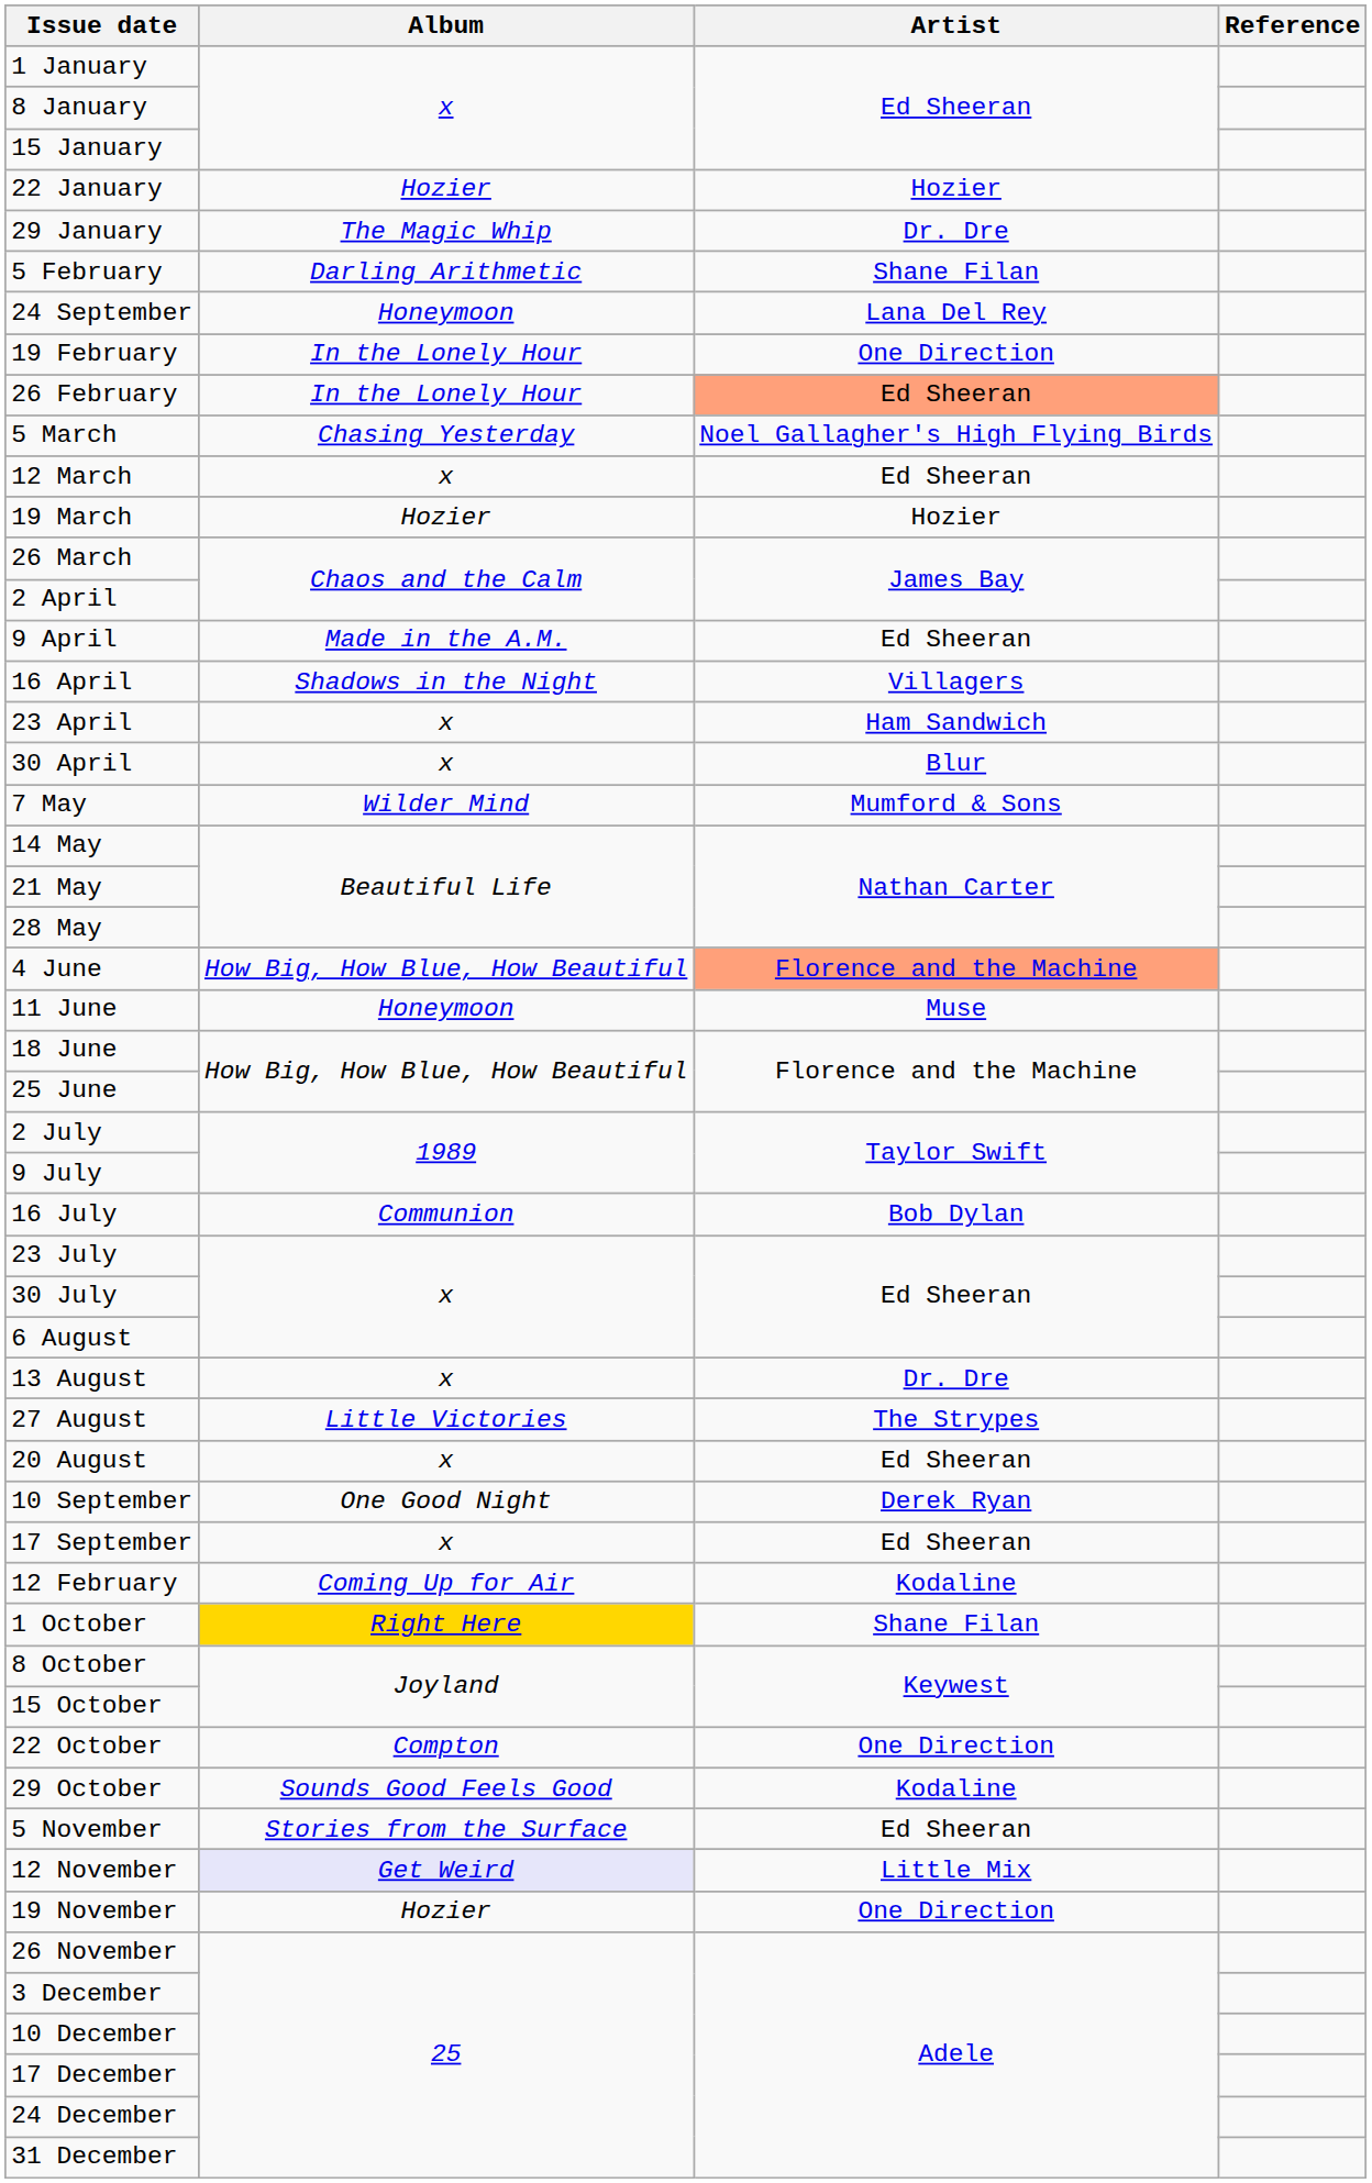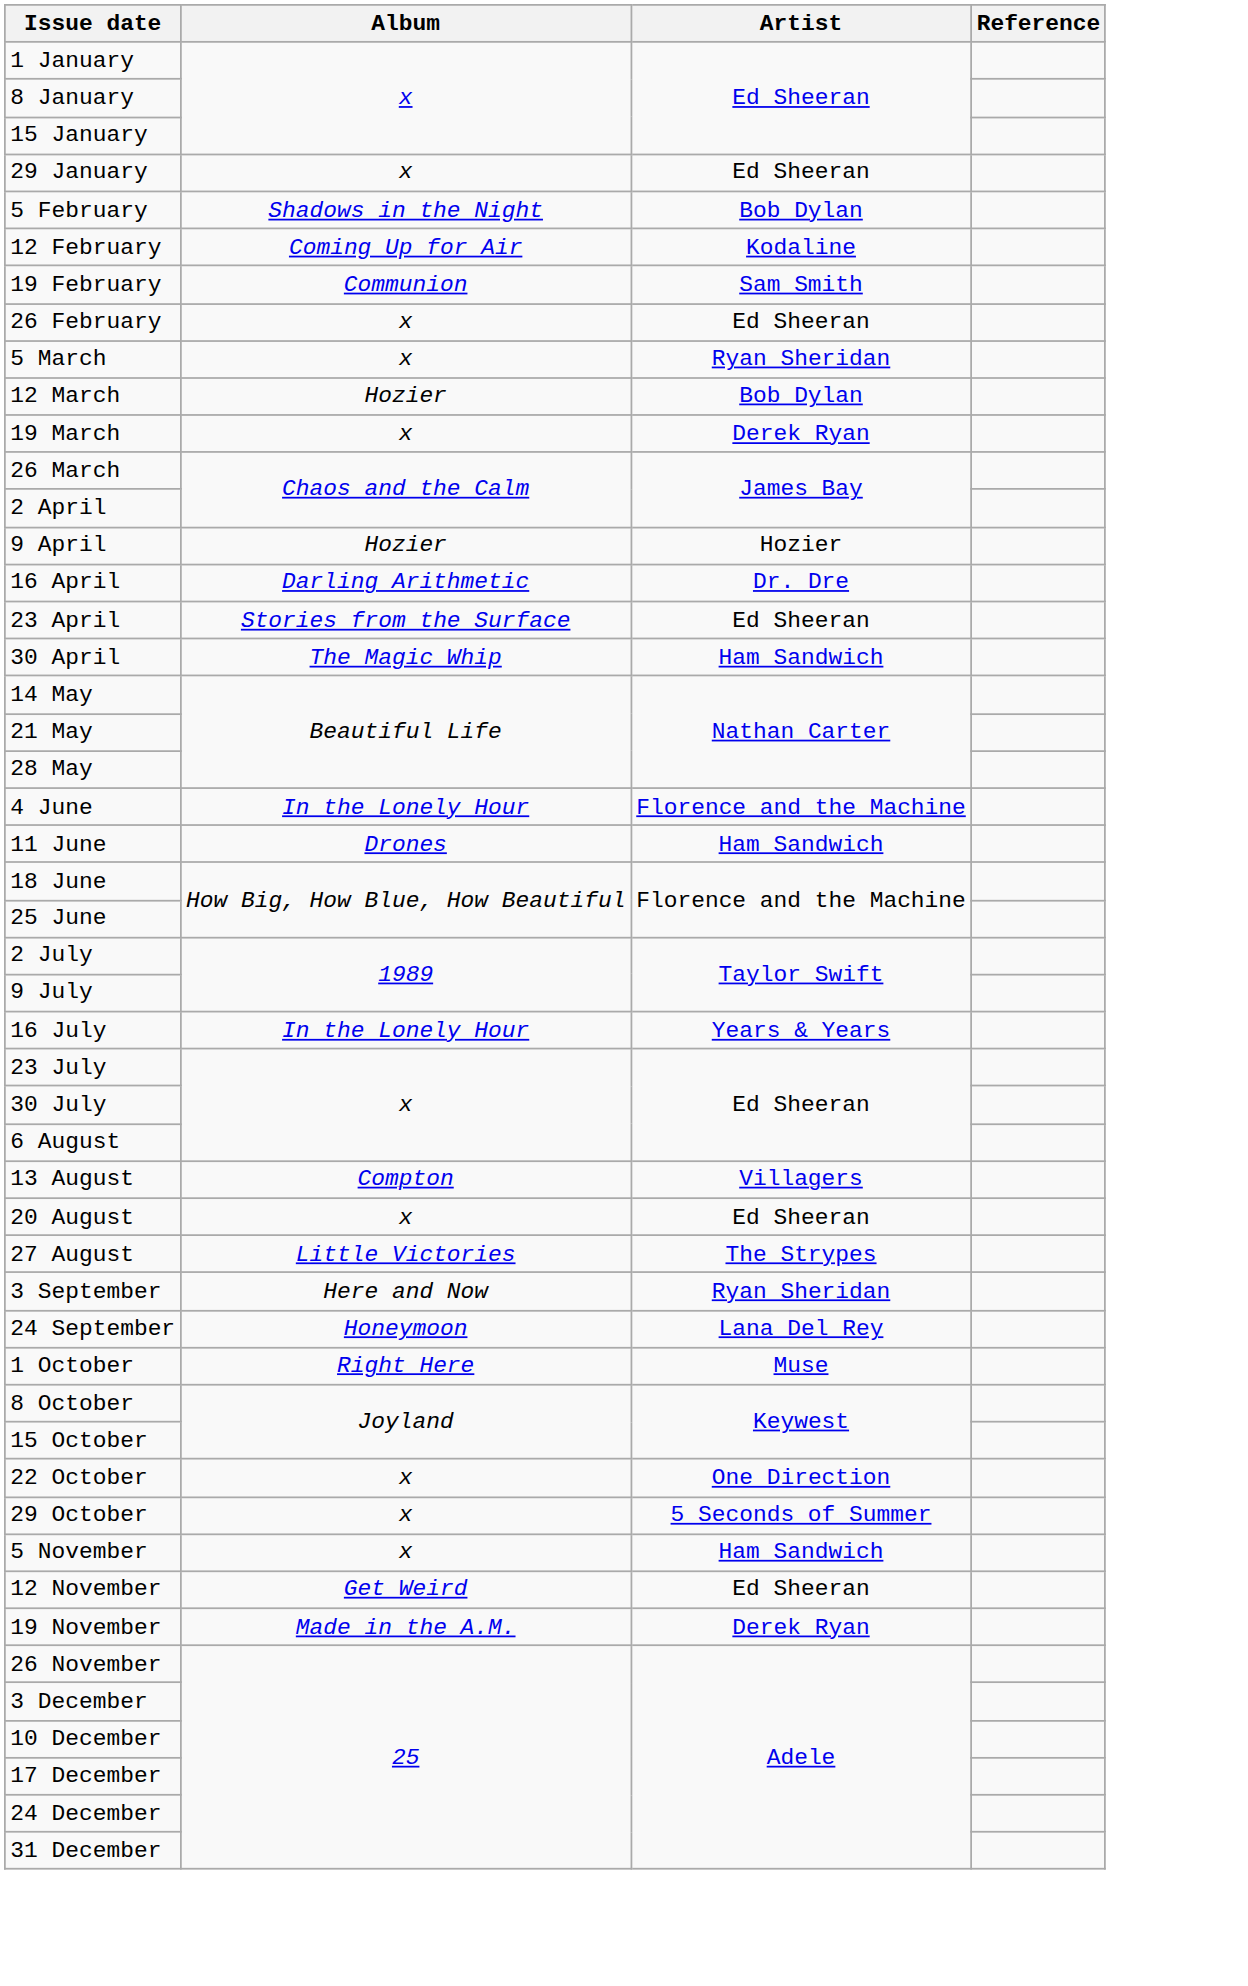 <table class="wikitable">
 <tr>
 <th>Issue date</th>
 <th>Album</th>
 <th>Artist</th>
 <th>Reference</th>
 </tr>
 <tr>
 <td>1 January</td>
 <td align="center" rowspan="3"><em><a href='#'>x</a></em></td>
 <td align="center" rowspan="3"><a href='#'>Ed Sheeran</a></td>
 <td align="center"></td>
 </tr>
 <tr>
 <td>8 January</td>
 <td align="center"></td>
 </tr>
 <tr>
 <td>15 January</td>
 <td align="center"></td>
 </tr>
 <tr>
-<td>22 January</td>
-<td align="center"><em><a href='#'>Hozier</a></em></td>
-<td align="center"><a href='#'>Hozier</a></td>
-<td align="center"></td>
-</tr>
-<tr>
 <td>29 January</td>
-<td align="center"><em><a href='#'>The Magic Whip</a></em></td>
-<td align="center"><a href='#'>Dr. Dre</a></td>
-<td align="center"></td>
-</tr>
-<tr>
-<td>5 February</td>
-<td align="center"><em><a href='#'>Darling Arithmetic</a></em></td>
-<td align="center"><a href='#'>Shane Filan</a></td>
-<td align="center"></td>
-</tr>
-<tr>
-<td>24 September</td>
-<td align="center"><em><a href='#'>Honeymoon</a></em></td>
-<td align="center"><a href='#'>Lana Del Rey</a></td>
-<td align="center"></td>
-</tr>
-<tr>
-<td>19 February</td>
-<td align="center"><em><a href='#'>In the Lonely Hour</a></em></td>
-<td align="center"><a href='#'>One Direction</a></td>
-<td align="center"></td>
-</tr>
-<tr>
-<td>26 February</td>
-<td align="center"><em><a href='#'>In the Lonely Hour</a></em></td>
-<td align="center" style="background: lightsalmon;">Ed Sheeran</td>
-<td align="center"></td>
-</tr>
-<tr>
-<td>5 March</td>
-<td align="center"><em><a href='#'>Chasing Yesterday</a></em></td>
-<td align="center"><a href='#'>Noel Gallagher's High Flying Birds</a></td>
-<td align="center"></td>
-</tr>
-<tr>
-<td>12 March</td>
 <td align="center"><em>x</em></td>
 <td align="center">Ed Sheeran</td>
 <td align="center"></td>
 </tr>
 <tr>
+<td>5 February</td>
+<td align="center"><em><a href='#'>Shadows in the Night</a></em></td>
+<td align="center"><a href='#'>Bob Dylan</a></td>
+<td align="center"></td>
+</tr>
+<tr>
+<td>12 February</td>
+<td align="center"><em><a href='#'>Coming Up for Air</a></em></td>
+<td align="center"><a href='#'>Kodaline</a></td>
+<td align="center"></td>
+</tr>
+<tr>
+<td>19 February</td>
+<td align="center"><em><a href='#'>Communion</a></em></td>
+<td align="center"><a href='#'>Sam Smith</a></td>
+<td align="center"></td>
+</tr>
+<tr>
+<td>26 February</td>
+<td align="center"><em>x</em></td>
+<td align="center">Ed Sheeran</td>
+<td align="center"></td>
+</tr>
+<tr>
+<td>5 March</td>
+<td align="center"><em>x</em></td>
+<td align="center"><a href='#'>Ryan Sheridan</a></td>
+<td align="center"></td>
+</tr>
+<tr>
+<td>12 March</td>
+<td align="center"><em>Hozier</em></td>
+<td align="center"><a href='#'>Bob Dylan</a></td>
+<td align="center"></td>
+</tr>
+<tr>
 <td>19 March</td>
-<td align="center"><em>Hozier</em></td>
-<td align="center">Hozier</td>
+<td align="center"><em>x</em></td>
+<td align="center"><a href='#'>Derek Ryan</a></td>
 <td align="center"></td>
 </tr>
 <tr>
 <td>26 March</td>
 <td align="center" rowspan="2"><em><a href='#'>Chaos and the Calm</a></em></td>
 <td align="center" rowspan="2"><a href='#'>James Bay</a></td>
 <td align="center"></td>
 </tr>
 <tr>
 <td>2 April</td>
 <td align="center"></td>
 </tr>
 <tr>
 <td>9 April</td>
-<td align="center"><em><a href='#'>Made in the A.M.</a></em></td>
+<td align="center"><em>Hozier</em></td>
+<td align="center">Hozier</td>
+<td align="center"></td>
+</tr>
+<tr>
+<td>16 April</td>
+<td align="center"><em><a href='#'>Darling Arithmetic</a></em></td>
+<td align="center"><a href='#'>Dr. Dre</a></td>
+<td align="center"></td>
+</tr>
+<tr>
+<td>23 April</td>
+<td align="center"><em><a href='#'>Stories from the Surface</a></em></td>
 <td align="center">Ed Sheeran</td>
 <td align="center"></td>
 </tr>
 <tr>
-<td>16 April</td>
-<td align="center"><em><a href='#'>Shadows in the Night</a></em></td>
-<td align="center"><a href='#'>Villagers</a></td>
-<td align="center"></td>
-</tr>
-<tr>
-<td>23 April</td>
-<td align="center"><em>x</em></td>
+<td>30 April</td>
+<td align="center"><em><a href='#'>The Magic Whip</a></em></td>
 <td align="center"><a href='#'>Ham Sandwich</a></td>
-<td align="center"></td>
-</tr>
-<tr>
-<td>30 April</td>
-<td align="center"><em>x</em></td>
-<td align="center"><a href='#'>Blur</a></td>
-<td align="center"></td>
-</tr>
-<tr>
-<td>7 May</td>
-<td align="center"><em><a href='#'>Wilder Mind</a></em></td>
-<td align="center"><a href='#'>Mumford & Sons</a></td>
 <td align="center"></td>
 </tr>
 <tr>
 <td>14 May</td>
 <td align="center" rowspan="3"><em>Beautiful Life</em></td>
 <td align="center" rowspan="3"><a href='#'>Nathan Carter</a></td>
 <td align="center"></td>
 </tr>
 <tr>
 <td>21 May</td>
 <td align="center"></td>
 </tr>
 <tr>
 <td>28 May</td>
 <td align="center"></td>
 </tr>
 <tr>
 <td>4 June</td>
-<td align="center"><em><a href='#'>How Big, How Blue, How Beautiful</a></em></td>
-<td align="center" style="background: lightsalmon;"><a href='#'>Florence and the Machine</a></td>
+<td align="center"><em><a href='#'>In the Lonely Hour</a></em></td>
+<td align="center"><a href='#'>Florence and the Machine</a></td>
 <td align="center"></td>
 </tr>
 <tr>
 <td>11 June</td>
-<td align="center"><em><a href='#'>Honeymoon</a></em></td>
-<td align="center"><a href='#'>Muse</a></td>
+<td align="center"><em><a href='#'>Drones</a></em></td>
+<td align="center"><a href='#'>Ham Sandwich</a></td>
 <td align="center"></td>
 </tr>
 <tr>
 <td>18 June</td>
 <td align="center" rowspan="2"><em>How Big, How Blue, How Beautiful</em></td>
 <td align="center" rowspan="2">Florence and the Machine</td>
 <td align="center"></td>
 </tr>
 <tr>
 <td>25 June</td>
 <td align="center"></td>
 </tr>
 <tr>
 <td>2 July</td>
 <td align="center" rowspan="2"><em><a href='#'>1989</a></em></td>
 <td align="center" rowspan="2"><a href='#'>Taylor Swift</a></td>
 <td align="center"></td>
 </tr>
 <tr>
 <td>9 July</td>
 <td align="center"></td>
 </tr>
 <tr>
 <td>16 July</td>
-<td align="center"><em><a href='#'>Communion</a></em></td>
-<td align="center"><a href='#'>Bob Dylan</a></td>
+<td align="center"><em><a href='#'>In the Lonely Hour</a></em></td>
+<td align="center"><a href='#'>Years & Years</a></td>
 <td align="center"></td>
 </tr>
 <tr>
 <td>23 July</td>
 <td align="center" rowspan="3"><em>x</em></td>
 <td align="center" rowspan="3">Ed Sheeran</td>
 <td align="center"></td>
 </tr>
 <tr>
 <td>30 July</td>
 <td align="center"></td>
 </tr>
 <tr>
 <td>6 August</td>
 <td align="center"></td>
 </tr>
 <tr>
 <td>13 August</td>
+<td align="center"><em><a href='#'>Compton</a></em></td>
+<td align="center"><a href='#'>Villagers</a></td>
+<td align="center"></td>
+</tr>
+<tr>
+<td>20 August</td>
 <td align="center"><em>x</em></td>
-<td align="center"><a href='#'>Dr. Dre</a></td>
+<td align="center">Ed Sheeran</td>
 <td align="center"></td>
 </tr>
 <tr>
 <td>27 August</td>
 <td align="center"><em><a href='#'>Little Victories</a></em></td>
 <td align="center"><a href='#'>The Strypes</a></td>
 <td align="center"></td>
 </tr>
 <tr>
-<td>20 August</td>
-<td align="center"><em>x</em></td>
-<td align="center">Ed Sheeran</td>
+<td>3 September</td>
+<td align="center"><em>Here and Now</em></td>
+<td align="center"><a href='#'>Ryan Sheridan</a></td>
 <td align="center"></td>
 </tr>
 <tr>
-<td>10 September</td>
-<td align="center"><em>One Good Night</em></td>
-<td align="center"><a href='#'>Derek Ryan</a></td>
-<td align="center"></td>
-</tr>
-<tr>
-<td>17 September</td>
-<td align="center"><em>x</em></td>
-<td align="center">Ed Sheeran</td>
-<td align="center"></td>
-</tr>
-<tr>
-<td>12 February</td>
-<td align="center"><em><a href='#'>Coming Up for Air</a></em></td>
-<td align="center"><a href='#'>Kodaline</a></td>
+<td>24 September</td>
+<td align="center"><em><a href='#'>Honeymoon</a></em></td>
+<td align="center"><a href='#'>Lana Del Rey</a></td>
 <td align="center"></td>
 </tr>
 <tr>
 <td>1 October</td>
-<td align="center" style="background: gold;"><em><a href='#'>Right Here</a></em></td>
-<td align="center"><a href='#'>Shane Filan</a></td>
+<td align="center"><em><a href='#'>Right Here</a></em></td>
+<td align="center"><a href='#'>Muse</a></td>
 <td align="center"></td>
 </tr>
 <tr>
 <td>8 October</td>
 <td align="center" rowspan="2"><em>Joyland</em></td>
 <td align="center" rowspan="2"><a href='#'>Keywest</a></td>
 <td align="center"></td>
 </tr>
 <tr>
 <td>15 October</td>
 <td align="center"></td>
 </tr>
 <tr>
 <td>22 October</td>
-<td align="center"><em><a href='#'>Compton</a></em></td>
+<td align="center"><em>x</em></td>
 <td align="center"><a href='#'>One Direction</a></td>
 <td align="center"></td>
 </tr>
 <tr>
 <td>29 October</td>
-<td align="center"><em><a href='#'>Sounds Good Feels Good</a></em></td>
-<td align="center"><a href='#'>Kodaline</a></td>
+<td align="center"><em>x</em></td>
+<td align="center"><a href='#'>5 Seconds of Summer</a></td>
 <td align="center"></td>
 </tr>
 <tr>
 <td>5 November</td>
-<td align="center"><em><a href='#'>Stories from the Surface</a></em></td>
+<td align="center"><em>x</em></td>
+<td align="center"><a href='#'>Ham Sandwich</a></td>
+<td align="center"></td>
+</tr>
+<tr>
+<td>12 November</td>
+<td align="center"><em><a href='#'>Get Weird</a></em></td>
 <td align="center">Ed Sheeran</td>
 <td align="center"></td>
 </tr>
 <tr>
-<td>12 November</td>
-<td align="center" style="background: lavender;"><em><a href='#'>Get Weird</a></em></td>
-<td align="center"><a href='#'>Little Mix</a></td>
-<td align="center"></td>
-</tr>
-<tr>
 <td>19 November</td>
-<td align="center"><em>Hozier</em></td>
-<td align="center"><a href='#'>One Direction</a></td>
+<td align="center"><em><a href='#'>Made in the A.M.</a></em></td>
+<td align="center"><a href='#'>Derek Ryan</a></td>
 <td align="center"></td>
 </tr>
 <tr>
 <td>26 November</td>
 <td align="center" rowspan="6"><em><a href='#'>25</a></em></td>
 <td align="center" rowspan="6"><a href='#'>Adele</a></td>
 <td align="center"></td>
 </tr>
 <tr>
 <td>3 December</td>
 <td align="center"></td>
 </tr>
 <tr>
 <td>10 December</td>
 <td align="center"></td>
 </tr>
 <tr>
 <td>17 December</td>
 <td align="center"></td>
 </tr>
 <tr>
 <td>24 December</td>
 <td align="center"></td>
 </tr>
 <tr>
 <td>31 December</td>
 <td align="center"></td>
 </tr>
 </table>
